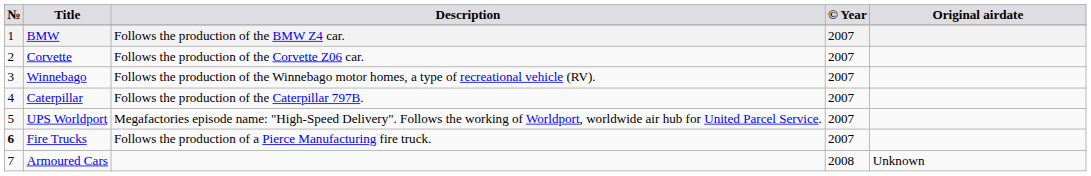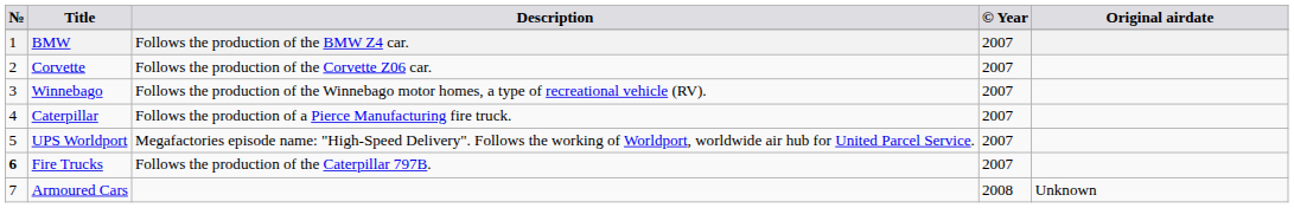 <table class="wikitable">
 <tr>
 <th style="background-color: #DEDDE2">№</th>
 <th style="background-color: #DEDDE2">Title</th>
 <th style="background-color: #DEDDE2">Description</th>
 <th style="background-color: #DEDDE2">© Year</th>
 <th style="background-color: #DEDDE2" width=20%>Original airdate</th>
 </tr>
 <tr style="background-color: #F2F2F2;" |>
 </tr>
 <tr style="background-color: #F2F2F2;" |>
 <td>1</td>
 <td><a href='#'>BMW</a></td>
 <td>Follows the production of the <a href='#'>BMW Z4</a> car.</td>
 <td>2007</td>
 <td></td>
 </tr>
 <tr>
 <td>2</td>
 <td><a href='#'>Corvette</a></td>
 <td>Follows the production of the <a href='#'>Corvette Z06</a> car.</td>
 <td>2007</td>
 <td></td>
 </tr>
 <tr>
 <td>3</td>
 <td><a href='#'>Winnebago</a></td>
 <td>Follows the production of the Winnebago motor homes, a type of <a href='#'>recreational vehicle</a> (RV).</td>
 <td>2007</td>
 <td></td>
 </tr>
 <tr>
 <td>4</td>
 <td><a href='#'>Caterpillar</a></td>
-<td>Follows the production of the <a href='#'>Caterpillar 797B</a>.</td>
+<td>Follows the production of a <a href='#'>Pierce Manufacturing</a> fire truck.</td>
 <td>2007</td>
 <td></td>
 </tr>
 <tr>
 <td>5</td>
 <td><a href='#'>UPS Worldport</a></td>
 <td>Megafactories episode name: "High-Speed Delivery". Follows the working of <a href='#'>Worldport</a>, worldwide air hub for <a href='#'>United Parcel Service</a>.</td>
 <td>2007</td>
 <td></td>
 </tr>
 <tr>
 <td><strong>6</strong></td>
 <td><a href='#'>Fire Trucks</a></td>
-<td>Follows the production of a <a href='#'>Pierce Manufacturing</a> fire truck.</td>
+<td>Follows the production of the <a href='#'>Caterpillar 797B</a>.</td>
 <td>2007</td>
 <td></td>
 </tr>
 <tr>
 <td>7</td>
 <td><a href='#'>Armoured Cars</a></td>
 <td></td>
 <td>2008</td>
 <td>Unknown</td>
 </tr>
 </table>
